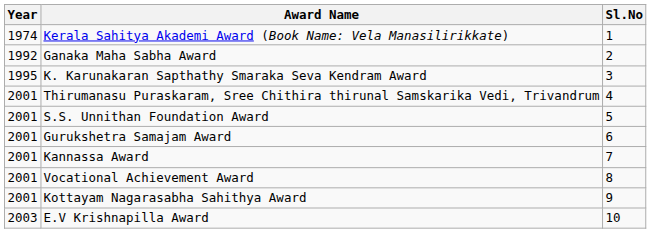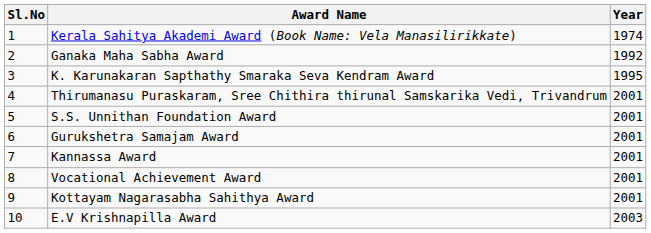 <table class="wikitable">
 <tr>
+<th>Sl.No</th>
+<th>Award Name</th>
 <th>Year</th>
-<th>Award Name</th>
-<th>Sl.No</th>
 </tr>
 <tr>
+<td>1</td>
+<td><a href='#'>Kerala Sahitya Akademi Award</a> (<em>Book Name: Vela Manasilirikkate</em>)</td>
 <td>1974</td>
-<td><a href='#'>Kerala Sahitya Akademi Award</a> (<em>Book Name: Vela Manasilirikkate</em>)</td>
-<td>1</td>
 </tr>
 <tr>
+<td>2</td>
+<td>Ganaka Maha Sabha Award</td>
 <td>1992</td>
-<td>Ganaka Maha Sabha Award</td>
-<td>2</td>
 </tr>
 <tr>
+<td>3</td>
+<td>K. Karunakaran Sapthathy Smaraka Seva Kendram Award</td>
 <td>1995</td>
-<td>K. Karunakaran Sapthathy Smaraka Seva Kendram Award</td>
-<td>3</td>
 </tr>
 <tr>
+<td>4</td>
+<td>Thirumanasu Puraskaram, Sree Chithira thirunal Samskarika Vedi, Trivandrum</td>
 <td>2001</td>
-<td>Thirumanasu Puraskaram, Sree Chithira thirunal Samskarika Vedi, Trivandrum</td>
-<td>4</td>
 </tr>
 <tr>
+<td>5</td>
+<td>S.S. Unnithan Foundation Award</td>
 <td>2001</td>
-<td>S.S. Unnithan Foundation Award</td>
-<td>5</td>
 </tr>
 <tr>
+<td>6</td>
+<td>Gurukshetra Samajam Award</td>
 <td>2001</td>
-<td>Gurukshetra Samajam Award</td>
-<td>6</td>
 </tr>
 <tr>
+<td>7</td>
+<td>Kannassa Award</td>
 <td>2001</td>
-<td>Kannassa Award</td>
-<td>7</td>
 </tr>
 <tr>
+<td>8</td>
+<td>Vocational Achievement Award</td>
 <td>2001</td>
-<td>Vocational Achievement Award</td>
-<td>8</td>
 </tr>
 <tr>
+<td>9</td>
+<td>Kottayam Nagarasabha Sahithya Award</td>
 <td>2001</td>
-<td>Kottayam Nagarasabha Sahithya Award</td>
-<td>9</td>
 </tr>
 <tr>
+<td>10</td>
+<td>E.V Krishnapilla Award</td>
 <td>2003</td>
-<td>E.V Krishnapilla Award</td>
-<td>10</td>
 </tr>
 </table>
